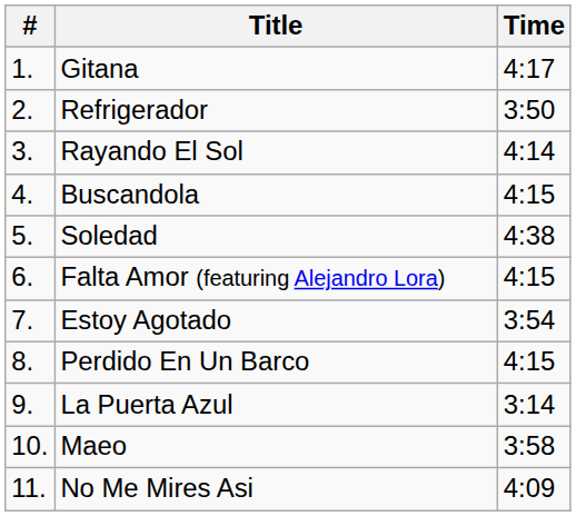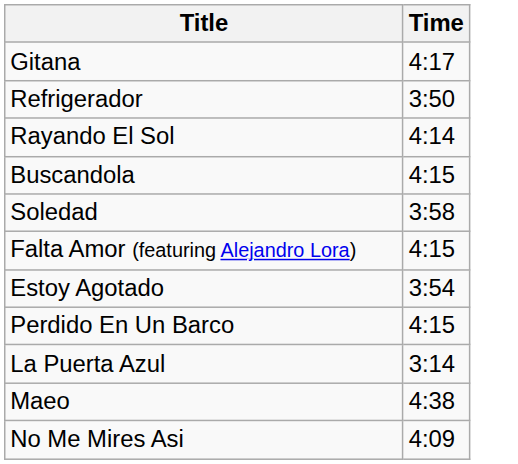 <table class="wikitable">
 <tr>
-<th>#</th>
 <th width="260">Title</th>
 <th>Time</th>
 </tr>
 <tr>
-<td>1.</td>
 <td>Gitana</td>
 <td>4:17</td>
 </tr>
 <tr>
-<td>2.</td>
 <td>Refrigerador</td>
 <td>3:50</td>
 </tr>
 <tr>
-<td>3.</td>
 <td>Rayando El Sol</td>
 <td>4:14</td>
 </tr>
 <tr>
-<td>4.</td>
 <td>Buscandola</td>
 <td>4:15</td>
 </tr>
 <tr>
-<td>5.</td>
 <td>Soledad</td>
-<td>4:38</td>
+<td>3:58</td>
 </tr>
 <tr>
-<td>6.</td>
 <td>Falta Amor <small>(featuring <a href='#'>Alejandro Lora</a>)</small></td>
 <td>4:15</td>
 </tr>
 <tr>
-<td>7.</td>
 <td>Estoy Agotado</td>
 <td>3:54</td>
 </tr>
 <tr>
-<td>8.</td>
 <td>Perdido En Un Barco</td>
 <td>4:15</td>
 </tr>
 <tr>
-<td>9.</td>
 <td>La Puerta Azul</td>
 <td>3:14</td>
 </tr>
 <tr>
-<td>10.</td>
 <td>Maeo</td>
-<td>3:58</td>
+<td>4:38</td>
 </tr>
 <tr>
-<td>11.</td>
 <td>No Me Mires Asi</td>
 <td>4:09</td>
 </tr>
 </table>
